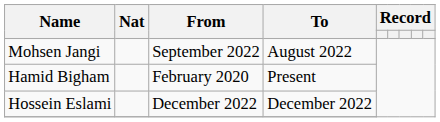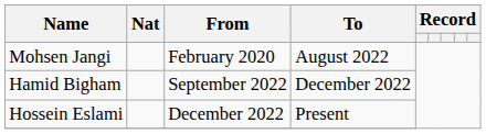 <table class="wikitable" style="text-align: center">
 <tr>
 <th rowspan="2">Name</th>
 <th rowspan="2">Nat</th>
 <th rowspan="2">From</th>
 <th rowspan="2">To</th>
 <th colspan="6">Record</th>
 </tr>
 <tr>
 <th></th>
 <th></th>
 <th></th>
 <th></th>
 <th></th>
 </tr>
 <tr>
 <td align=left>Mohsen Jangi</td>
 <td align=left></td>
-<td align=left>September 2022</td>
+<td align=left>February 2020</td>
 <td align=left>August 2022<br></td>
 </tr>
 <tr>
 <td align=left>Hamid Bigham</td>
 <td align=left></td>
-<td align=left>February 2020</td>
-<td align=left>Present<br></td>
+<td align=left>September 2022</td>
+<td align=left>December 2022<br></td>
 </tr>
 <tr>
 <td align=left>Hossein Eslami</td>
 <td align=left></td>
 <td align=left>December 2022</td>
-<td align=left>December 2022<br></td>
+<td align=left>Present<br></td>
 </tr>
 <tr>
 </tr>
 </table>
